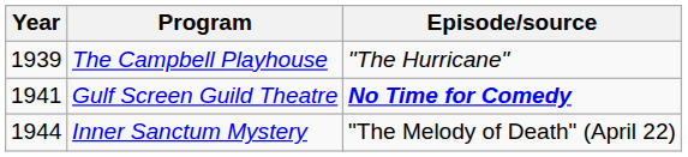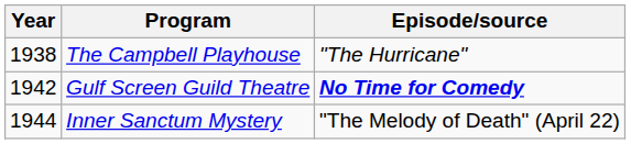 <table class="wikitable">
 <tr>
 <th>Year</th>
 <th>Program</th>
 <th>Episode/source</th>
 </tr>
 <tr>
-<td>1939</td>
+<td>1938</td>
 <td><a href='#'><em>The Campbell Playhouse</em></a></td>
 <td><em>"The Hurricane"</em></td>
 </tr>
 <tr>
-<td>1941</td>
+<td>1942</td>
 <td><em><a href='#'>Gulf Screen Guild Theatre</a></em></td>
 <td><strong><em><a href='#'>No Time for Comedy</a></em></strong></td>
 </tr>
 <tr>
 <td>1944</td>
 <td><em><a href='#'>Inner Sanctum Mystery</a></em></td>
 <td>"The Melody of Death" (April 22)</td>
 </tr>
 </table>
